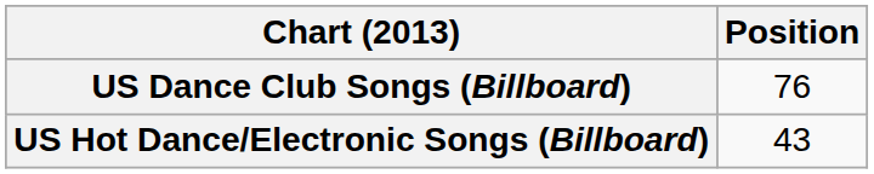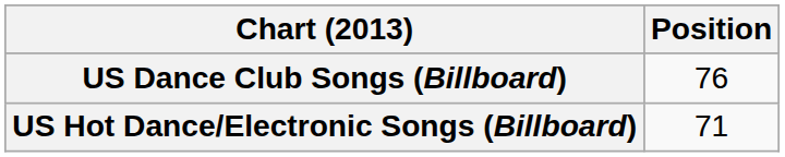 <table class="wikitable plainrowheaders" style="text-align:center;">
 <tr>
 <th scope="col">Chart (2013)</th>
 <th scope="col">Position</th>
 </tr>
 <tr>
 <th scope="row">US Dance Club Songs (<em>Billboard</em>)</th>
 <td>76</td>
 </tr>
 <tr>
 <th scope="row">US Hot Dance/Electronic Songs (<em>Billboard</em>)</th>
-<td>43</td>
+<td>71</td>
 </tr>
 </table>
